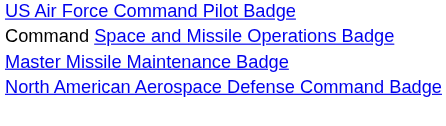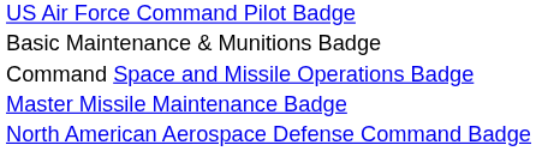 <table>
 <tr>
 <td></td>
 <td><a href='#'>US Air Force Command Pilot Badge</a></td>
+</tr>
+<tr>
+<td></td>
+<td>Basic Maintenance & Munitions Badge</td>
 </tr>
 <tr>
 <td><span></span></td>
 <td>Command <a href='#'>Space and Missile Operations Badge</a></td>
 </tr>
 <tr>
 <td></td>
 <td><a href='#'>Master Missile Maintenance Badge</a></td>
 </tr>
 <tr>
 <td></td>
 <td><a href='#'>North American Aerospace Defense Command Badge</a></td>
 </tr>
 </table>
